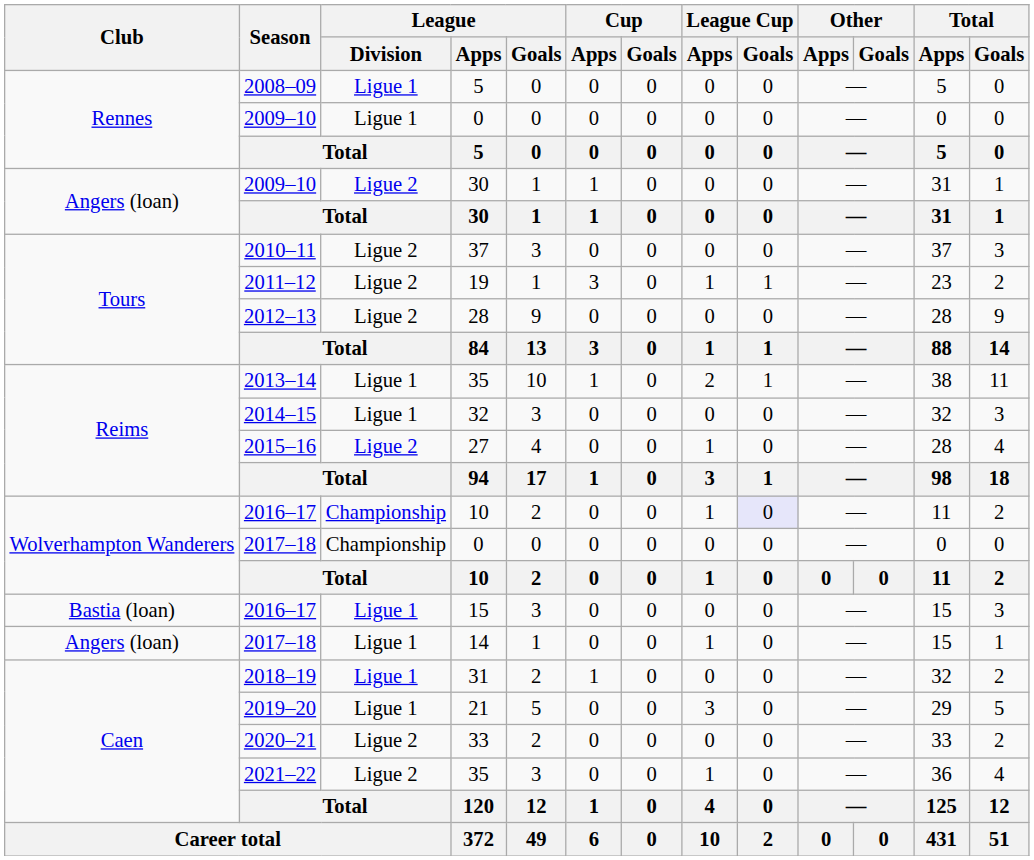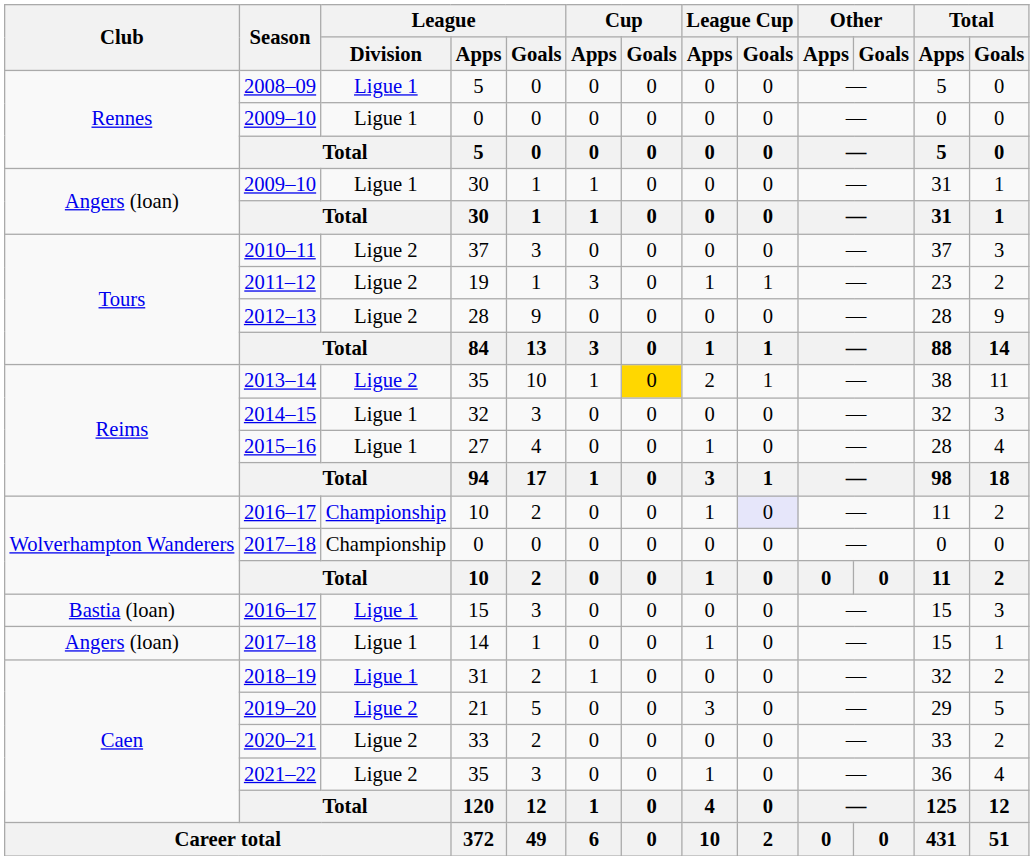 <table class="wikitable" style="text-align: center">
 <tr>
 <th rowspan=2>Club</th>
 <th rowspan=2>Season</th>
 <th colspan=3>League</th>
 <th colspan=2>Cup</th>
 <th colspan=2>League Cup</th>
 <th colspan=2>Other</th>
 <th colspan=2>Total</th>
 </tr>
 <tr>
 <th>Division</th>
 <th>Apps</th>
 <th>Goals</th>
 <th>Apps</th>
 <th>Goals</th>
 <th>Apps</th>
 <th>Goals</th>
 <th>Apps</th>
 <th>Goals</th>
 <th>Apps</th>
 <th>Goals</th>
 </tr>
 <tr>
 <td rowspan=3><a href='#'>Rennes</a></td>
 <td><a href='#'>2008–09</a></td>
 <td><a href='#'>Ligue 1</a></td>
 <td>5</td>
 <td>0</td>
 <td>0</td>
 <td>0</td>
 <td>0</td>
 <td>0</td>
 <td colspan=2>—</td>
 <td>5</td>
 <td>0</td>
 </tr>
 <tr>
 <td><a href='#'>2009–10</a></td>
 <td>Ligue 1</td>
 <td>0</td>
 <td>0</td>
 <td>0</td>
 <td>0</td>
 <td>0</td>
 <td>0</td>
 <td colspan=2>—</td>
 <td>0</td>
 <td>0</td>
 </tr>
 <tr>
 <th colspan=2>Total</th>
 <th>5</th>
 <th>0</th>
 <th>0</th>
 <th>0</th>
 <th>0</th>
 <th>0</th>
 <th colspan=2>—</th>
 <th>5</th>
 <th>0</th>
 </tr>
 <tr>
 <td rowspan=2><a href='#'>Angers</a> (loan)</td>
 <td><a href='#'>2009–10</a></td>
-<td><a href='#'>Ligue 2</a></td>
+<td>Ligue 1</td>
 <td>30</td>
 <td>1</td>
 <td>1</td>
 <td>0</td>
 <td>0</td>
 <td>0</td>
 <td colspan=2>—</td>
 <td>31</td>
 <td>1</td>
 </tr>
 <tr>
 <th colspan=2>Total</th>
 <th>30</th>
 <th>1</th>
 <th>1</th>
 <th>0</th>
 <th>0</th>
 <th>0</th>
 <th colspan=2>—</th>
 <th>31</th>
 <th>1</th>
 </tr>
 <tr>
 <td rowspan=4><a href='#'>Tours</a></td>
 <td><a href='#'>2010–11</a></td>
 <td>Ligue 2</td>
 <td>37</td>
 <td>3</td>
 <td>0</td>
 <td>0</td>
 <td>0</td>
 <td>0</td>
 <td colspan=2>—</td>
 <td>37</td>
 <td>3</td>
 </tr>
 <tr>
 <td><a href='#'>2011–12</a></td>
 <td>Ligue 2</td>
 <td>19</td>
 <td>1</td>
 <td>3</td>
 <td>0</td>
 <td>1</td>
 <td>1</td>
 <td colspan=2>—</td>
 <td>23</td>
 <td>2</td>
 </tr>
 <tr>
 <td><a href='#'>2012–13</a></td>
 <td>Ligue 2</td>
 <td>28</td>
 <td>9</td>
 <td>0</td>
 <td>0</td>
 <td>0</td>
 <td>0</td>
 <td colspan=2>—</td>
 <td>28</td>
 <td>9</td>
 </tr>
 <tr>
 <th colspan=2>Total</th>
 <th>84</th>
 <th>13</th>
 <th>3</th>
 <th>0</th>
 <th>1</th>
 <th>1</th>
 <th colspan=2>—</th>
 <th>88</th>
 <th>14</th>
 </tr>
 <tr>
 <td rowspan=4><a href='#'>Reims</a></td>
 <td><a href='#'>2013–14</a></td>
-<td>Ligue 1</td>
+<td><a href='#'>Ligue 2</a></td>
 <td>35</td>
 <td>10</td>
 <td>1</td>
-<td>0</td>
+<td style="background: gold;">0</td>
 <td>2</td>
 <td>1</td>
 <td colspan=2>—</td>
 <td>38</td>
 <td>11</td>
 </tr>
 <tr>
 <td><a href='#'>2014–15</a></td>
 <td>Ligue 1</td>
 <td>32</td>
 <td>3</td>
 <td>0</td>
 <td>0</td>
 <td>0</td>
 <td>0</td>
 <td colspan=2>—</td>
 <td>32</td>
 <td>3</td>
 </tr>
 <tr>
 <td><a href='#'>2015–16</a></td>
-<td><a href='#'>Ligue 2</a></td>
+<td>Ligue 1</td>
 <td>27</td>
 <td>4</td>
 <td>0</td>
 <td>0</td>
 <td>1</td>
 <td>0</td>
 <td colspan=2>—</td>
 <td>28</td>
 <td>4</td>
 </tr>
 <tr>
 <th colspan=2>Total</th>
 <th>94</th>
 <th>17</th>
 <th>1</th>
 <th>0</th>
 <th>3</th>
 <th>1</th>
 <th colspan=2>—</th>
 <th>98</th>
 <th>18</th>
 </tr>
 <tr>
 <td rowspan=3><a href='#'>Wolverhampton Wanderers</a></td>
 <td><a href='#'>2016–17</a></td>
 <td><a href='#'>Championship</a></td>
 <td>10</td>
 <td>2</td>
 <td>0</td>
 <td>0</td>
 <td>1</td>
 <td style="background: lavender;">0</td>
 <td colspan=2>—</td>
 <td>11</td>
 <td>2</td>
 </tr>
 <tr>
 <td><a href='#'>2017–18</a></td>
 <td>Championship</td>
 <td>0</td>
 <td>0</td>
 <td>0</td>
 <td>0</td>
 <td>0</td>
 <td>0</td>
 <td colspan=2>—</td>
 <td>0</td>
 <td>0</td>
 </tr>
 <tr>
 <th colspan=2>Total</th>
 <th>10</th>
 <th>2</th>
 <th>0</th>
 <th>0</th>
 <th>1</th>
 <th>0</th>
 <th>0</th>
 <th>0</th>
 <th>11</th>
 <th>2</th>
 </tr>
 <tr>
 <td><a href='#'>Bastia</a> (loan)</td>
 <td><a href='#'>2016–17</a></td>
 <td><a href='#'>Ligue 1</a></td>
 <td>15</td>
 <td>3</td>
 <td>0</td>
 <td>0</td>
 <td>0</td>
 <td>0</td>
 <td colspan=2>—</td>
 <td>15</td>
 <td>3</td>
 </tr>
 <tr>
 <td><a href='#'>Angers</a> (loan)</td>
 <td><a href='#'>2017–18</a></td>
 <td>Ligue 1</td>
 <td>14</td>
 <td>1</td>
 <td>0</td>
 <td>0</td>
 <td>1</td>
 <td>0</td>
 <td colspan=2>—</td>
 <td>15</td>
 <td>1</td>
 </tr>
 <tr>
 <td rowspan=5><a href='#'>Caen</a></td>
 <td><a href='#'>2018–19</a></td>
 <td><a href='#'>Ligue 1</a></td>
 <td>31</td>
 <td>2</td>
 <td>1</td>
 <td>0</td>
 <td>0</td>
 <td>0</td>
 <td colspan=2>—</td>
 <td>32</td>
 <td>2</td>
 </tr>
 <tr>
 <td><a href='#'>2019–20</a></td>
-<td>Ligue 1</td>
+<td><a href='#'>Ligue 2</a></td>
 <td>21</td>
 <td>5</td>
 <td>0</td>
 <td>0</td>
 <td>3</td>
 <td>0</td>
 <td colspan=2>—</td>
 <td>29</td>
 <td>5</td>
 </tr>
 <tr>
 <td><a href='#'>2020–21</a></td>
 <td>Ligue 2</td>
 <td>33</td>
 <td>2</td>
 <td>0</td>
 <td>0</td>
 <td>0</td>
 <td>0</td>
 <td colspan=2>—</td>
 <td>33</td>
 <td>2</td>
 </tr>
 <tr>
 <td><a href='#'>2021–22</a></td>
 <td>Ligue 2</td>
 <td>35</td>
 <td>3</td>
 <td>0</td>
 <td>0</td>
 <td>1</td>
 <td>0</td>
 <td colspan=2>—</td>
 <td>36</td>
 <td>4</td>
 </tr>
 <tr>
 <th colspan=2>Total</th>
 <th>120</th>
 <th>12</th>
 <th>1</th>
 <th>0</th>
 <th>4</th>
 <th>0</th>
 <th colspan=2>—</th>
 <th>125</th>
 <th>12</th>
 </tr>
 <tr>
 <th colspan=3>Career total</th>
 <th>372</th>
 <th>49</th>
 <th>6</th>
 <th>0</th>
 <th>10</th>
 <th>2</th>
 <th>0</th>
 <th>0</th>
 <th>431</th>
 <th>51</th>
 </tr>
 </table>
